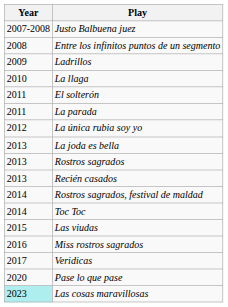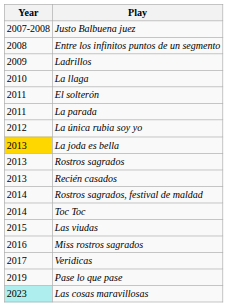 <table class="wikitable" style="font-size: 95%;">
 <tr>
 <th>Year</th>
 <th>Play</th>
 </tr>
 <tr>
 <td>2007-2008</td>
 <td><em>Justo Balbuena juez</em></td>
 </tr>
 <tr>
 <td>2008</td>
 <td><em>Entre los infinitos puntos de un segmento</em></td>
 </tr>
 <tr>
 <td>2009</td>
 <td><em>Ladrillos</em></td>
 </tr>
 <tr>
 <td>2010</td>
 <td><em>La llaga</em></td>
 </tr>
 <tr>
 <td>2011</td>
 <td><em>El solterón</em></td>
 </tr>
 <tr>
 <td>2011</td>
 <td><em>La parada</em></td>
 </tr>
 <tr>
 <td>2012</td>
 <td><em>La única rubia soy yo</em></td>
 </tr>
 <tr>
-<td>2013</td>
+<td style="background: gold;">2013</td>
 <td><em>La joda es bella</em></td>
 </tr>
 <tr>
 <td>2013</td>
 <td><em>Rostros sagrados</em></td>
 </tr>
 <tr>
 <td>2013</td>
 <td><em>Recién casados</em></td>
 </tr>
 <tr>
 <td>2014</td>
 <td><em>Rostros sagrados, festival de maldad</em></td>
 </tr>
 <tr>
 <td>2014</td>
 <td><em>Toc Toc</em></td>
 </tr>
 <tr>
 <td>2015</td>
 <td><em>Las viudas</em></td>
 </tr>
 <tr>
 <td>2016</td>
 <td><em>Miss rostros sagrados</em></td>
 </tr>
 <tr>
 <td>2017</td>
 <td><em>Veridicas</em></td>
 </tr>
 <tr>
-<td>2020</td>
+<td>2019</td>
 <td><em>Pase lo que pase</em></td>
 </tr>
 <tr>
 <td style="background: paleturquoise;">2023</td>
 <td><em>Las cosas maravillosas</em></td>
 </tr>
 </table>
